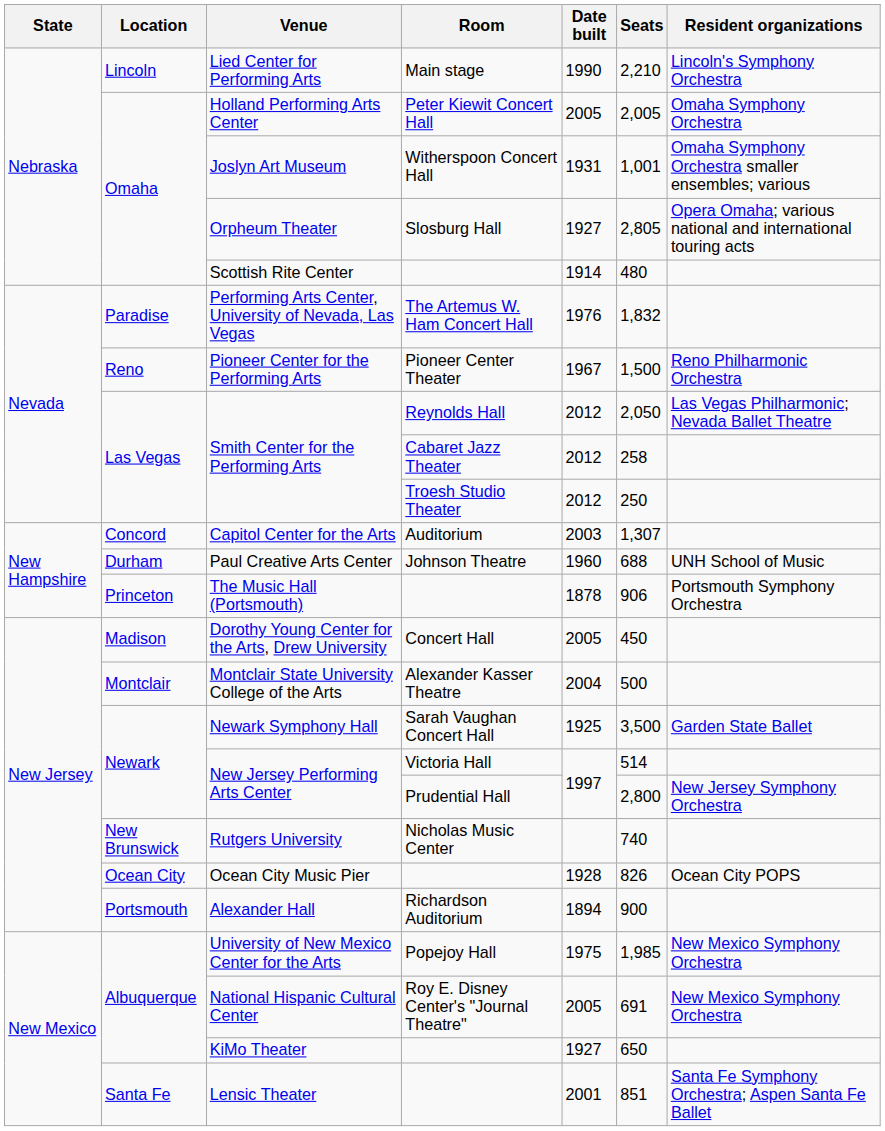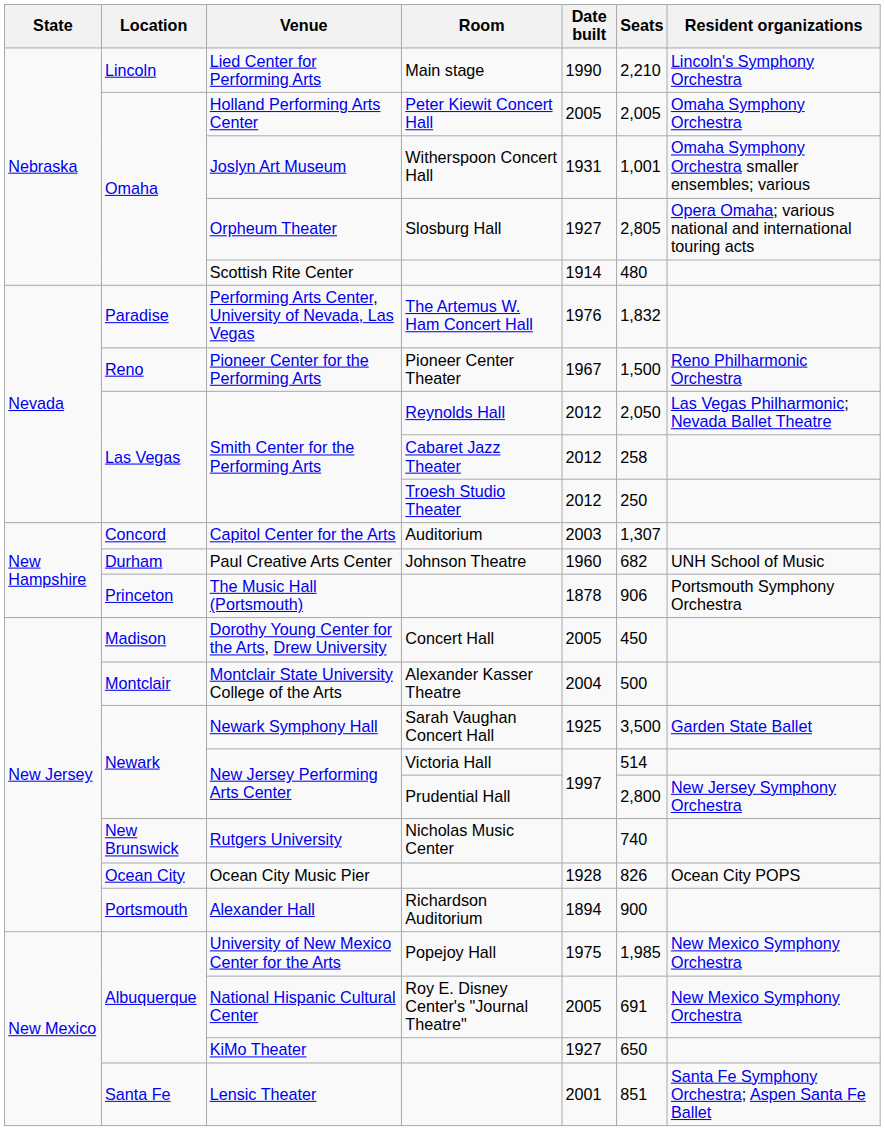 <table class="wikitable sortable">
 <tr>
 <th>State</th>
 <th>Location</th>
 <th>Venue</th>
 <th>Room</th>
 <th>Date built</th>
 <th>Seats</th>
 <th>Resident organizations</th>
 </tr>
 <tr>
 <td rowspan=5><a href='#'>Nebraska</a></td>
 <td><a href='#'>Lincoln</a></td>
 <td><a href='#'>Lied Center for Performing Arts</a></td>
 <td>Main stage</td>
 <td>1990</td>
 <td>2,210</td>
 <td><a href='#'>Lincoln's Symphony Orchestra</a></td>
 </tr>
 <tr>
 <td rowspan=4><a href='#'>Omaha</a></td>
 <td><a href='#'>Holland Performing Arts Center</a></td>
 <td><a href='#'>Peter Kiewit Concert Hall</a></td>
 <td>2005</td>
 <td>2,005</td>
 <td><a href='#'>Omaha Symphony Orchestra</a></td>
 </tr>
 <tr>
 <td><a href='#'>Joslyn Art Museum</a></td>
 <td>Witherspoon Concert Hall</td>
 <td>1931</td>
 <td>1,001</td>
 <td><a href='#'>Omaha Symphony Orchestra</a> smaller ensembles; various</td>
 </tr>
 <tr>
 <td><a href='#'>Orpheum Theater</a></td>
 <td>Slosburg Hall</td>
 <td>1927</td>
 <td>2,805</td>
 <td><a href='#'>Opera Omaha</a>; various national and international touring acts</td>
 </tr>
 <tr>
 <td>Scottish Rite Center</td>
 <td></td>
 <td>1914</td>
 <td>480</td>
 <td></td>
 </tr>
 <tr>
 <td rowspan=5><a href='#'>Nevada</a></td>
 <td><a href='#'>Paradise</a></td>
 <td><a href='#'>Performing Arts Center</a>, <a href='#'>University of Nevada, Las Vegas</a></td>
 <td><a href='#'>The Artemus W. Ham Concert Hall</a></td>
 <td>1976</td>
 <td>1,832</td>
 <td></td>
 </tr>
 <tr>
 <td><a href='#'>Reno</a></td>
 <td><a href='#'>Pioneer Center for the Performing Arts</a></td>
 <td>Pioneer Center Theater</td>
 <td>1967</td>
 <td>1,500</td>
 <td><a href='#'>Reno Philharmonic Orchestra</a></td>
 </tr>
 <tr>
 <td rowspan=3><a href='#'>Las Vegas</a></td>
 <td rowspan=3><a href='#'>Smith Center for the Performing Arts</a></td>
 <td><a href='#'>Reynolds Hall</a></td>
 <td>2012</td>
 <td>2,050</td>
 <td><a href='#'>Las Vegas Philharmonic</a>; <a href='#'>Nevada Ballet Theatre</a></td>
 </tr>
 <tr>
 <td><a href='#'>Cabaret Jazz Theater</a></td>
 <td>2012</td>
 <td>258</td>
 <td></td>
 </tr>
 <tr>
 <td><a href='#'>Troesh Studio Theater</a></td>
 <td>2012</td>
 <td>250</td>
 <td></td>
 </tr>
 <tr>
 <td rowspan="3"><a href='#'>New Hampshire</a></td>
 <td><a href='#'>Concord</a></td>
 <td><a href='#'>Capitol Center for the Arts</a></td>
 <td>Auditorium</td>
 <td>2003</td>
 <td>1,307</td>
 <td></td>
 </tr>
 <tr>
 <td><a href='#'>Durham</a></td>
 <td>Paul Creative Arts Center</td>
 <td>Johnson Theatre</td>
 <td>1960</td>
-<td>688</td>
+<td>682</td>
 <td>UNH School of Music</td>
 </tr>
 <tr>
 <td><a href='#'>Princeton</a></td>
 <td><a href='#'>The Music Hall (Portsmouth)</a></td>
 <td></td>
 <td>1878</td>
 <td>906</td>
 <td>Portsmouth Symphony Orchestra</td>
 </tr>
 <tr>
 <td rowspan="8"><a href='#'>New Jersey</a></td>
 <td><a href='#'>Madison</a></td>
 <td><a href='#'>Dorothy Young Center for the Arts</a>, <a href='#'>Drew University</a></td>
 <td>Concert Hall</td>
 <td>2005</td>
 <td>450</td>
 <td></td>
 </tr>
 <tr>
 <td><a href='#'>Montclair</a></td>
 <td><a href='#'>Montclair State University</a> College of the Arts</td>
 <td>Alexander Kasser Theatre</td>
 <td>2004</td>
 <td>500</td>
 <td></td>
 </tr>
 <tr>
 <td rowspan=3><a href='#'>Newark</a></td>
 <td><a href='#'>Newark Symphony Hall</a></td>
 <td>Sarah Vaughan Concert Hall</td>
 <td>1925</td>
 <td>3,500</td>
 <td><a href='#'>Garden State Ballet</a></td>
 </tr>
 <tr>
 <td rowspan=2><a href='#'>New Jersey Performing Arts Center</a></td>
 <td>Victoria Hall</td>
 <td rowspan="2">1997</td>
 <td>514</td>
 <td></td>
 </tr>
 <tr>
 <td>Prudential Hall</td>
 <td>2,800</td>
 <td><a href='#'>New Jersey Symphony Orchestra</a></td>
 </tr>
 <tr>
 <td><a href='#'>New Brunswick</a></td>
 <td><a href='#'>Rutgers University</a></td>
 <td>Nicholas Music Center</td>
 <td></td>
 <td>740</td>
 <td></td>
 </tr>
 <tr>
 <td><a href='#'>Ocean City</a></td>
 <td>Ocean City Music Pier</td>
 <td></td>
 <td>1928</td>
 <td>826</td>
 <td>Ocean City POPS</td>
 </tr>
 <tr>
 <td><a href='#'>Portsmouth</a></td>
 <td><a href='#'>Alexander Hall</a></td>
 <td>Richardson Auditorium</td>
 <td>1894</td>
 <td>900</td>
 <td></td>
 </tr>
 <tr>
 <td rowspan=4><a href='#'>New Mexico</a></td>
 <td rowspan=3><a href='#'>Albuquerque</a></td>
 <td><a href='#'>University of New Mexico Center for the Arts</a></td>
 <td>Popejoy Hall</td>
 <td>1975</td>
 <td>1,985</td>
 <td><a href='#'>New Mexico Symphony Orchestra</a></td>
 </tr>
 <tr>
 <td><a href='#'>National Hispanic Cultural Center</a></td>
 <td>Roy E. Disney Center's "Journal Theatre"</td>
 <td>2005</td>
 <td>691</td>
 <td><a href='#'>New Mexico Symphony Orchestra</a></td>
 </tr>
 <tr>
 <td><a href='#'>KiMo Theater</a></td>
 <td></td>
 <td>1927</td>
 <td>650</td>
 <td></td>
 </tr>
 <tr>
 <td><a href='#'>Santa Fe</a></td>
 <td><a href='#'>Lensic Theater</a></td>
 <td></td>
 <td>2001</td>
 <td>851</td>
 <td><a href='#'>Santa Fe Symphony Orchestra</a>; <a href='#'>Aspen Santa Fe Ballet</a></td>
 </tr>
 </table>
